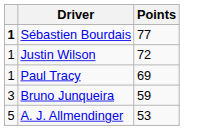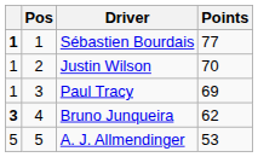 <table class="wikitable" style="font-size: 95%;">
 <tr>
 <th></th>
+<th>Pos</th>
 <th>Driver</th>
 <th>Points</th>
 </tr>
 <tr>
 <td align="left"><strong> 1</strong></td>
+<td align="center">1</td>
 <td> <a href='#'>Sébastien Bourdais</a></td>
 <td align="left">77</td>
 </tr>
 <tr>
 <td align="left"> 1</td>
+<td align="center">2</td>
 <td> <a href='#'>Justin Wilson</a></td>
-<td align="left">72</td>
+<td align="left">70</td>
 </tr>
 <tr>
 <td align="left"> 1</td>
+<td align="center">3</td>
 <td> <a href='#'>Paul Tracy</a></td>
 <td align="left">69</td>
 </tr>
 <tr>
-<td align="left"> 3</td>
+<td align="left"><strong> 3</strong></td>
+<td align="center">4</td>
 <td> <a href='#'>Bruno Junqueira</a></td>
-<td align="left">59</td>
+<td align="left">62</td>
 </tr>
 <tr>
 <td align="left"> 5</td>
+<td align="center">5</td>
 <td> <a href='#'>A. J. Allmendinger</a></td>
 <td align="left">53</td>
 </tr>
 </table>
